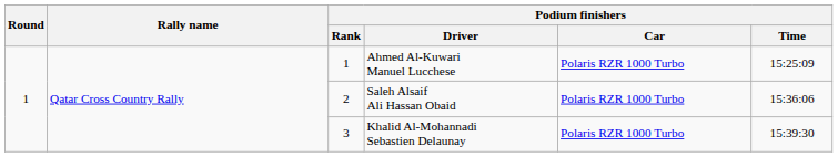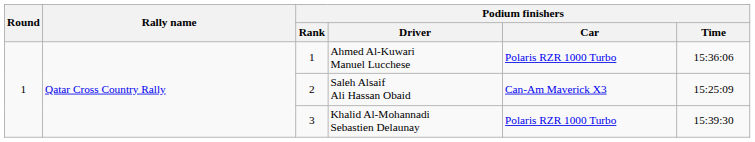 <table class="wikitable" style="font-size:85%;">
 <tr>
 <th rowspan=2>Round</th>
 <th style="width:22em" rowspan=2>Rally name</th>
 <th colspan=4>Podium finishers</th>
 </tr>
 <tr>
 <th>Rank</th>
 <th style="width:15em">Driver</th>
 <th style="width:15em">Car</th>
 <th style="width:6em">Time</th>
 </tr>
 <tr>
 <td rowspan=3 align=center>1</td>
 <td rowspan=3> <a href='#'>Qatar Cross Country Rally</a></td>
 <td align=center>1</td>
 <td> Ahmed Al-Kuwari <br> Manuel Lucchese</td>
 <td><a href='#'>Polaris RZR 1000 Turbo</a></td>
-<td align=center>15:25:09</td>
+<td align=center>15:36:06</td>
 </tr>
 <tr>
 <td align=center>2</td>
 <td> Saleh Alsaif <br> Ali Hassan Obaid</td>
-<td><a href='#'>Polaris RZR 1000 Turbo</a></td>
-<td align=center>15:36:06</td>
+<td><a href='#'>Can-Am Maverick X3</a></td>
+<td align=center>15:25:09</td>
 </tr>
 <tr>
 <td align=center>3</td>
 <td> Khalid Al-Mohannadi <br> Sebastien Delaunay</td>
 <td><a href='#'>Polaris RZR 1000 Turbo</a></td>
 <td align=center>15:39:30</td>
 </tr>
 </table>
